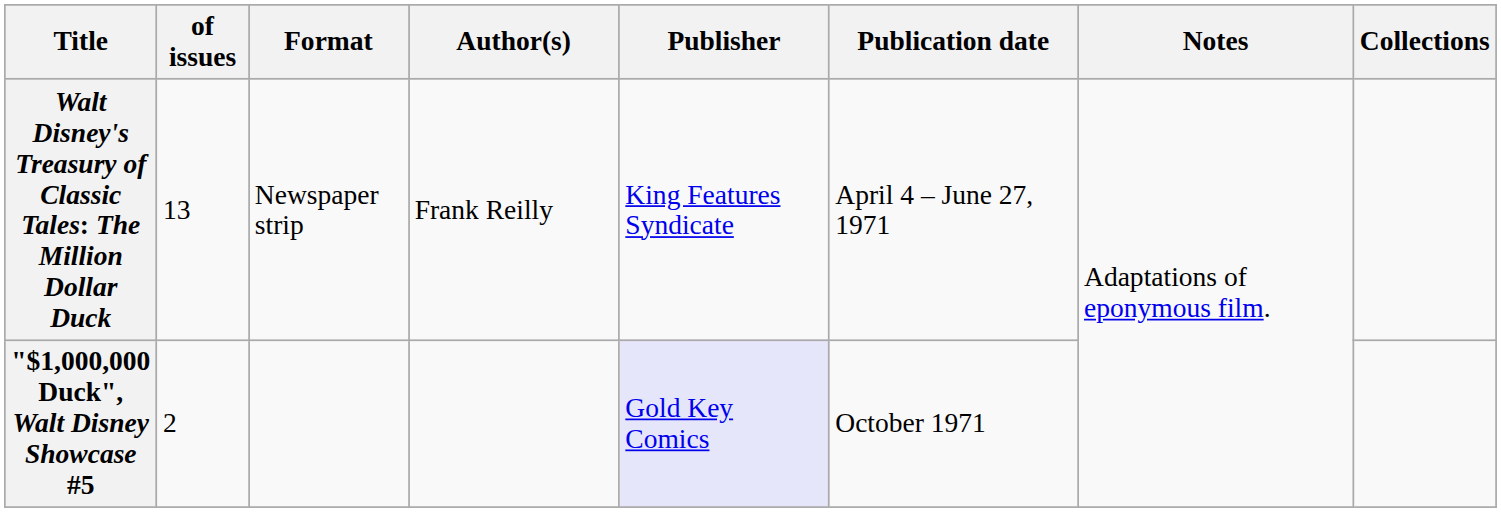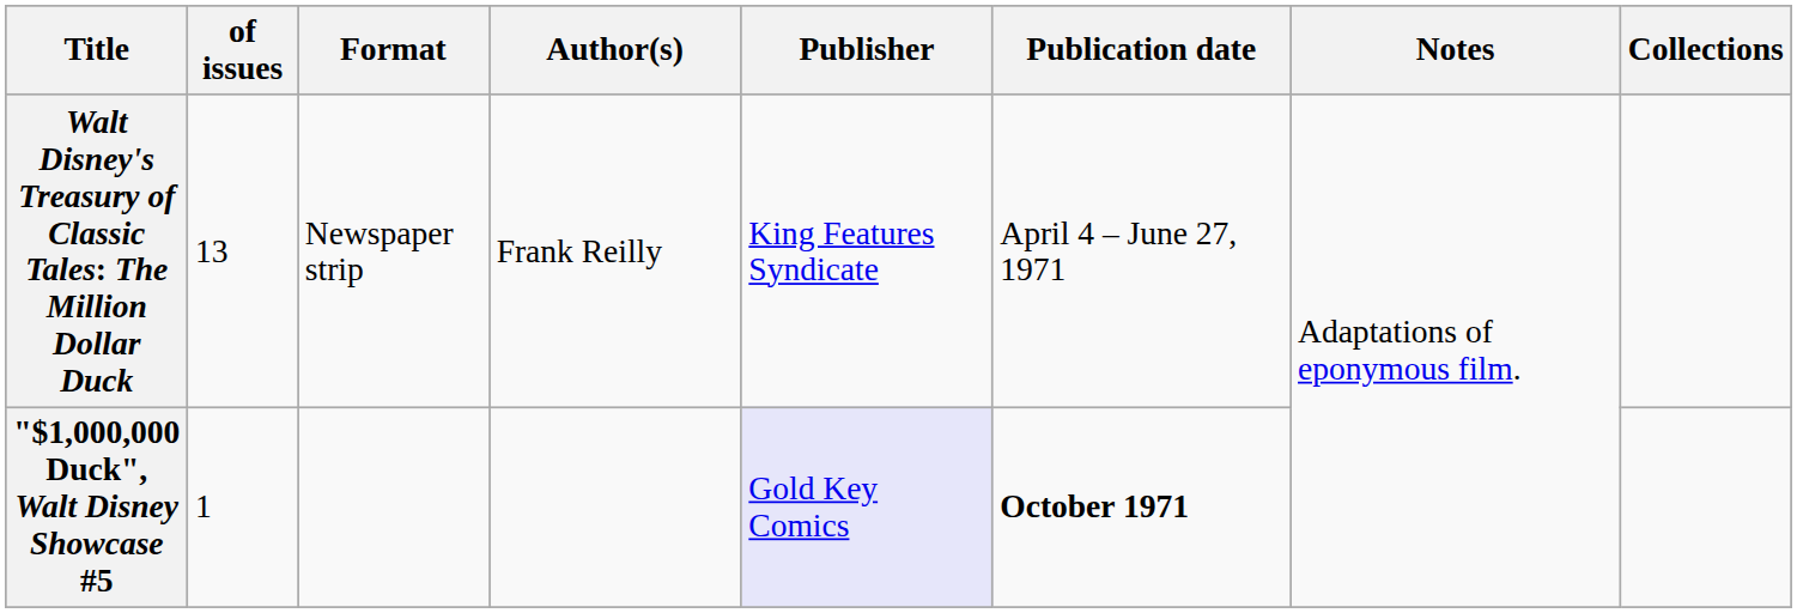 <table class="wikitable">
 <tr>
 <th>Title</th>
 <th style="width:40pt"> of issues</th>
 <th style="width:75pt">Format</th>
 <th style="width:125pt">Author(s)</th>
 <th style="width:125pt">Publisher</th>
 <th style="width:150pt">Publication date</th>
 <th style="width:175pt">Notes</th>
 <th>Collections</th>
 </tr>
 <tr>
 <th><em>Walt Disney's Treasury of Classic Tales</em>: <em>The Million Dollar Duck</em></th>
 <td>13</td>
 <td>Newspaper strip</td>
 <td>Frank Reilly</td>
 <td><a href='#'>King Features Syndicate</a></td>
 <td>April 4 – June 27, 1971</td>
 <td rowspan="2">Adaptations of <a href='#'>eponymous film</a>.</td>
 <td></td>
 </tr>
 <tr>
 <th>"$1,000,000 Duck", <em>Walt Disney Showcase</em> #5</th>
-<td>2</td>
+<td>1</td>
 <td></td>
 <td></td>
 <td style="background: lavender;"><a href='#'>Gold Key Comics</a></td>
-<td>October 1971</td>
+<td><strong>October 1971</strong></td>
 <td></td>
 </tr>
 </table>
